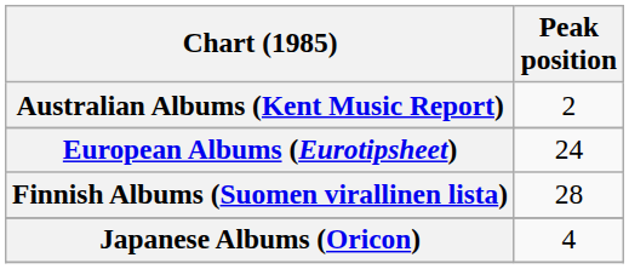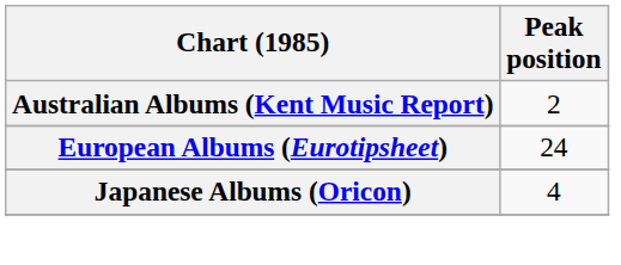 <table class="wikitable sortable plainrowheaders" style="text-align:center">
 <tr>
 <th scope="col">Chart (1985)</th>
 <th scope="col">Peak<br>position</th>
 </tr>
 <tr>
 <th scope="row">Australian Albums (<a href='#'>Kent Music Report</a>)</th>
 <td>2</td>
 </tr>
 <tr>
 </tr>
 <tr>
 </tr>
 <tr>
 </tr>
 <tr>
 <th scope="row"><a href='#'>European Albums</a> (<em><a href='#'>Eurotipsheet</a></em>)</th>
 <td>24</td>
 </tr>
 <tr>
-<th scope="row">Finnish Albums (<a href='#'>Suomen virallinen lista</a>)</th>
-<td align="center">28</td>
-</tr>
-<tr>
 </tr>
 <tr>
 </tr>
 <tr>
 <th scope="row">Japanese Albums (<a href='#'>Oricon</a>)</th>
 <td>4</td>
 </tr>
 <tr>
 </tr>
 <tr>
 </tr>
 <tr>
 </tr>
 <tr>
 </tr>
 <tr>
 </tr>
 </table>
